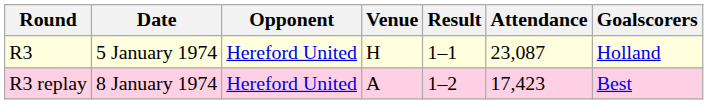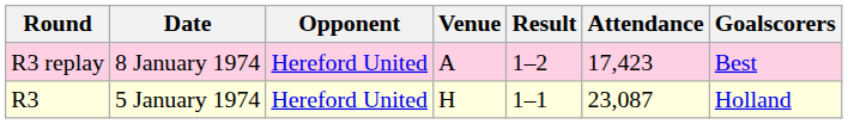 <table class="wikitable">
 <tr>
 <th>Round</th>
 <th>Date</th>
 <th>Opponent</th>
 <th>Venue</th>
 <th>Result</th>
 <th>Attendance</th>
 <th>Goalscorers</th>
 </tr>
+<tr style="background-color: #ffd0e3;">
+<td>R3 replay</td>
+<td>8 January 1974</td>
+<td><a href='#'>Hereford United</a></td>
+<td>A</td>
+<td>1–2</td>
+<td>17,423</td>
+<td><a href='#'>Best</a></td>
+</tr>
 <tr style="background-color: #ffffdd;">
 <td>R3</td>
 <td>5 January 1974</td>
 <td><a href='#'>Hereford United</a></td>
 <td>H</td>
 <td>1–1</td>
 <td>23,087</td>
 <td><a href='#'>Holland</a></td>
 </tr>
-<tr style="background-color: #ffd0e3;">
-<td>R3 replay</td>
-<td>8 January 1974</td>
-<td><a href='#'>Hereford United</a></td>
-<td>A</td>
-<td>1–2</td>
-<td>17,423</td>
-<td><a href='#'>Best</a></td>
-</tr>
 </table>
